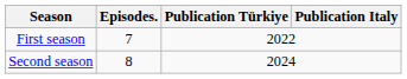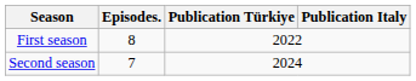 <table class="wikitable" style="text-align:center">
 <tr>
 <th>Season</th>
 <th>Episodes.</th>
 <th>Publication Türkiye</th>
 <th>Publication Italy</th>
 </tr>
 <tr>
 <td><a href='#'>First season</a></td>
-<td>7</td>
+<td>8</td>
 <td colspan="2">2022</td>
 </tr>
 <tr>
 <td><a href='#'>Second season</a></td>
-<td>8</td>
+<td>7</td>
 <td colspan="2">2024</td>
 </tr>
 </table>
